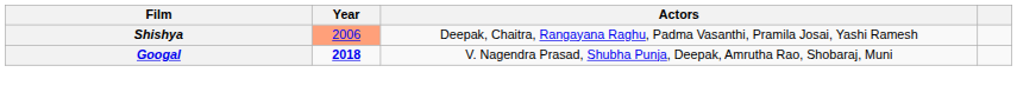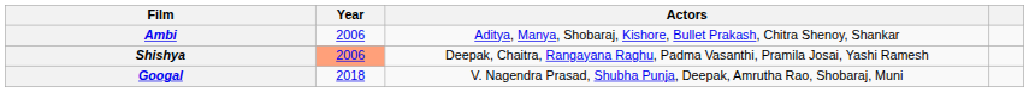 <table class="wikitable plainrowheaders sortable" style="margin-right: 0;">
 <tr>
 <th scope="col" style="width:18%;">Film</th>
 <th scope="col" style="width:4%;">Year</th>
 <th scope="col" style="width:35%;">Actors</th>
 <th scope="col" style="width:2%;" class="unsortable"></th>
+</tr>
+<tr>
+<th scope="row" style="text-align: center;"><em><a href='#'>Ambi</a></em></th>
+<td style="text-align: center;"><a href='#'>2006</a></td>
+<td style="text-align: center;"><a href='#'>Aditya</a>, <a href='#'>Manya</a>, Shobaraj, <a href='#'>Kishore</a>, <a href='#'>Bullet Prakash</a>, Chitra Shenoy, Shankar</td>
+<td style="text-align: center;"></td>
 </tr>
 <tr>
 <th scope="row" style="text-align: center;"><em>Shishya</em></th>
 <td style="background: lightsalmon; text-align: center;"><a href='#'>2006</a></td>
 <td style="text-align: center;">Deepak, Chaitra, <a href='#'>Rangayana Raghu</a>, Padma Vasanthi, Pramila Josai, Yashi Ramesh</td>
 <td style="text-align: center;"></td>
 </tr>
 <tr>
 <th scope="row" style="text-align: center;"><em><a href='#'>Googal</a></em></th>
-<td style="text-align: center;"><strong><a href='#'>2018</a></strong></td>
+<td style="text-align: center;"><a href='#'>2018</a></td>
 <td style="text-align: center;">V. Nagendra Prasad, <a href='#'>Shubha Punja</a>, Deepak, Amrutha Rao, Shobaraj, Muni</td>
 </tr>
 </table>
